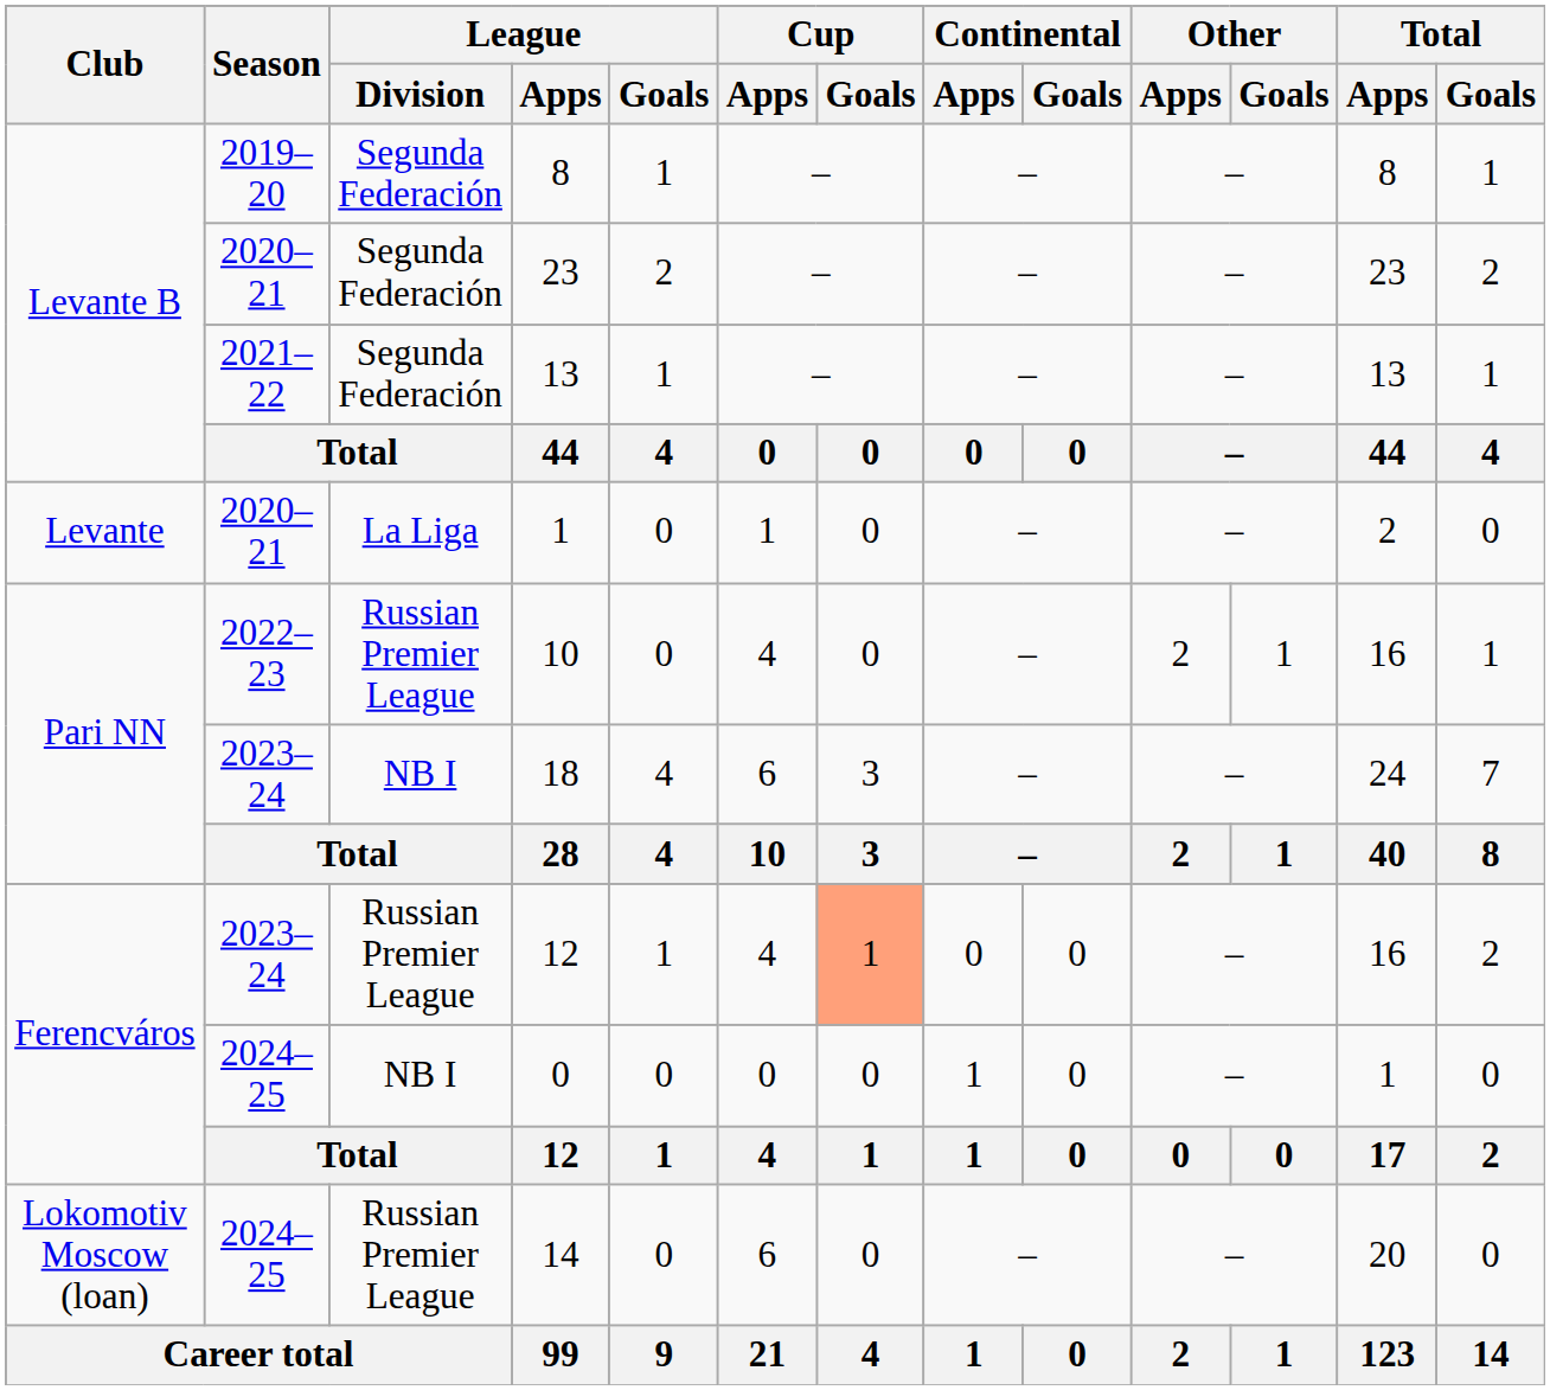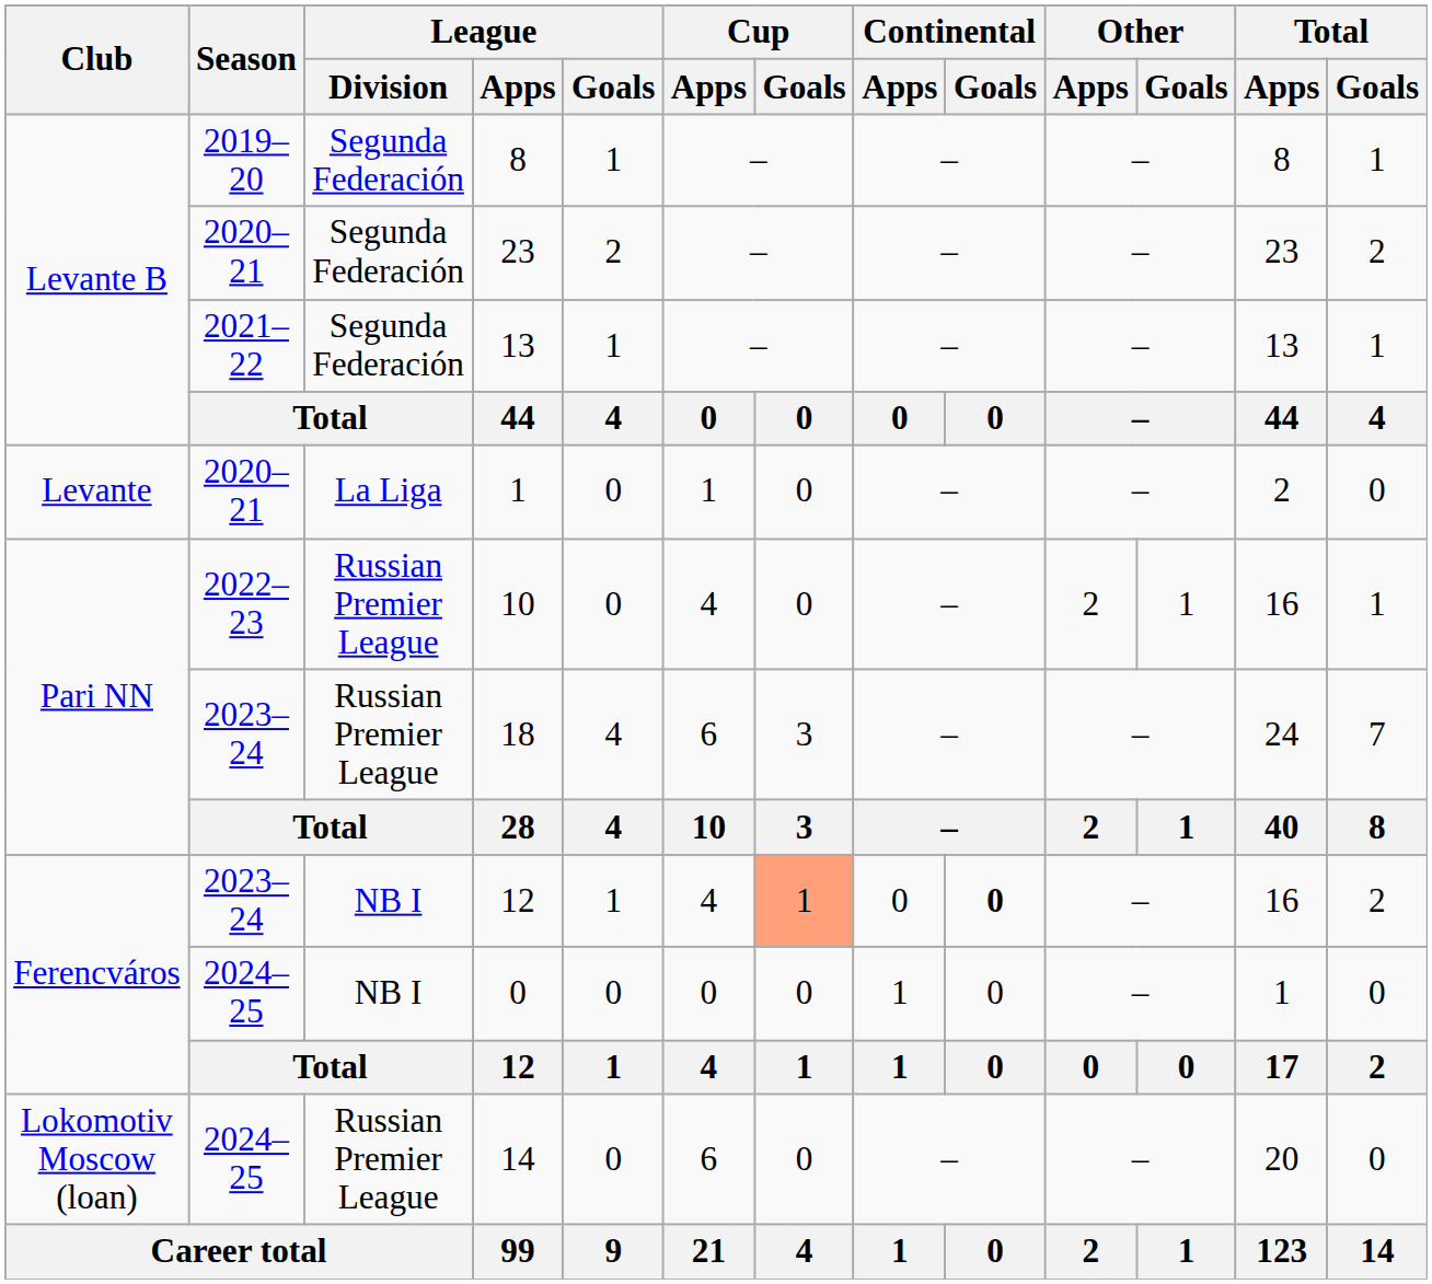 <table class="wikitable" style="text-align: center;">
 <tr>
 <th rowspan=2>Club</th>
 <th rowspan=2>Season</th>
 <th colspan=3>League</th>
 <th colspan=2>Cup</th>
 <th colspan=2>Continental</th>
 <th colspan=2>Other</th>
 <th colspan=2>Total</th>
 </tr>
 <tr>
 <th>Division</th>
 <th>Apps</th>
 <th>Goals</th>
 <th>Apps</th>
 <th>Goals</th>
 <th>Apps</th>
 <th>Goals</th>
 <th>Apps</th>
 <th>Goals</th>
 <th>Apps</th>
 <th>Goals</th>
 </tr>
 <tr>
 <td rowspan="4"><a href='#'>Levante B</a></td>
 <td><a href='#'>2019–20</a></td>
 <td><a href='#'>Segunda Federación</a></td>
 <td>8</td>
 <td>1</td>
 <td colspan=2>–</td>
 <td colspan=2>–</td>
 <td colspan=2>–</td>
 <td>8</td>
 <td>1</td>
 </tr>
 <tr>
 <td><a href='#'>2020–21</a></td>
 <td>Segunda Federación</td>
 <td>23</td>
 <td>2</td>
 <td colspan=2>–</td>
 <td colspan=2>–</td>
 <td colspan=2>–</td>
 <td>23</td>
 <td>2</td>
 </tr>
 <tr>
 <td><a href='#'>2021–22</a></td>
 <td>Segunda Federación</td>
 <td>13</td>
 <td>1</td>
 <td colspan=2>–</td>
 <td colspan=2>–</td>
 <td colspan=2>–</td>
 <td>13</td>
 <td>1</td>
 </tr>
 <tr>
 <th colspan=2>Total</th>
 <th>44</th>
 <th>4</th>
 <th>0</th>
 <th>0</th>
 <th>0</th>
 <th>0</th>
 <th colspan=2>–</th>
 <th>44</th>
 <th>4</th>
 </tr>
 <tr>
 <td><a href='#'>Levante</a></td>
 <td><a href='#'>2020–21</a></td>
 <td><a href='#'>La Liga</a></td>
 <td>1</td>
 <td>0</td>
 <td>1</td>
 <td>0</td>
 <td colspan=2>–</td>
 <td colspan=2>–</td>
 <td>2</td>
 <td>0</td>
 </tr>
 <tr>
 <td rowspan="3"><a href='#'>Pari NN</a></td>
 <td><a href='#'>2022–23</a></td>
 <td><a href='#'>Russian Premier League</a></td>
 <td>10</td>
 <td>0</td>
 <td>4</td>
 <td>0</td>
 <td colspan=2>–</td>
 <td>2</td>
 <td>1</td>
 <td>16</td>
 <td>1</td>
 </tr>
 <tr>
 <td><a href='#'>2023–24</a></td>
-<td><a href='#'>NB I</a></td>
+<td>Russian Premier League</td>
 <td>18</td>
 <td>4</td>
 <td>6</td>
 <td>3</td>
 <td colspan=2>–</td>
 <td colspan=2>–</td>
 <td>24</td>
 <td>7</td>
 </tr>
 <tr>
 <th colspan=2>Total</th>
 <th>28</th>
 <th>4</th>
 <th>10</th>
 <th>3</th>
 <th colspan=2>–</th>
 <th>2</th>
 <th>1</th>
 <th>40</th>
 <th>8</th>
 </tr>
 <tr>
 <td rowspan="3"><a href='#'>Ferencváros</a></td>
 <td><a href='#'>2023–24</a></td>
-<td>Russian Premier League</td>
+<td><a href='#'>NB I</a></td>
 <td>12</td>
 <td>1</td>
 <td>4</td>
 <td style="background: lightsalmon;">1</td>
 <td>0</td>
-<td>0</td>
+<td><strong>0</strong></td>
 <td colspan=2>–</td>
 <td>16</td>
 <td>2</td>
 </tr>
 <tr>
 <td><a href='#'>2024–25</a></td>
 <td>NB I</td>
 <td>0</td>
 <td>0</td>
 <td>0</td>
 <td>0</td>
 <td>1</td>
 <td>0</td>
 <td colspan=2>–</td>
 <td>1</td>
 <td>0</td>
 </tr>
 <tr>
 <th colspan=2>Total</th>
 <th>12</th>
 <th>1</th>
 <th>4</th>
 <th>1</th>
 <th>1</th>
 <th>0</th>
 <th>0</th>
 <th>0</th>
 <th>17</th>
 <th>2</th>
 </tr>
 <tr>
 <td><a href='#'>Lokomotiv Moscow</a> (loan)</td>
 <td><a href='#'>2024–25</a></td>
 <td>Russian Premier League</td>
 <td>14</td>
 <td>0</td>
 <td>6</td>
 <td>0</td>
 <td colspan=2>–</td>
 <td colspan=2>–</td>
 <td>20</td>
 <td>0</td>
 </tr>
 <tr>
 <th colspan=3>Career total</th>
 <th>99</th>
 <th>9</th>
 <th>21</th>
 <th>4</th>
 <th>1</th>
 <th>0</th>
 <th>2</th>
 <th>1</th>
 <th>123</th>
 <th>14</th>
 </tr>
 </table>
